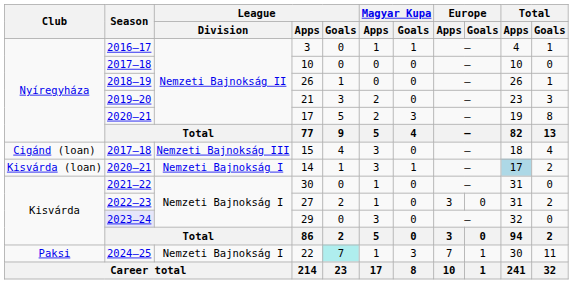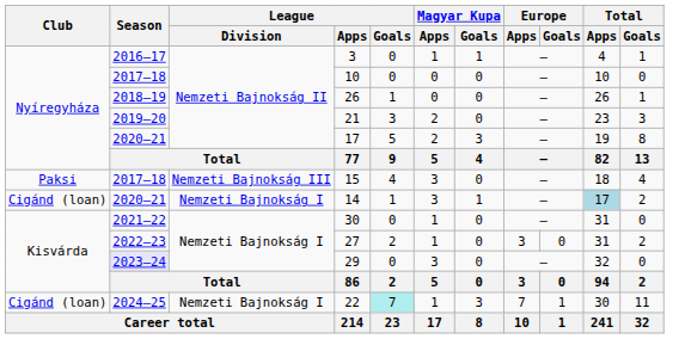 <table class="wikitable" style="text-align:center">
 <tr>
 <th rowspan="2">Club</th>
 <th rowspan="2">Season</th>
 <th colspan="3">League</th>
 <th colspan="2"><a href='#'>Magyar Kupa</a></th>
 <th colspan="2">Europe</th>
 <th colspan="2">Total</th>
 </tr>
 <tr>
 <th>Division</th>
 <th>Apps</th>
 <th>Goals</th>
 <th>Apps</th>
 <th>Goals</th>
 <th>Apps</th>
 <th>Goals</th>
 <th>Apps</th>
 <th>Goals</th>
 </tr>
 <tr>
 <td rowspan="6"><a href='#'>Nyíregyháza</a></td>
 <td><a href='#'>2016–17</a></td>
 <td rowspan="5"><a href='#'>Nemzeti Bajnokság II</a></td>
 <td>3</td>
 <td>0</td>
 <td>1</td>
 <td>1</td>
 <td colspan="2">—</td>
 <td>4</td>
 <td>1</td>
 </tr>
 <tr>
 <td><a href='#'>2017–18</a></td>
 <td>10</td>
 <td>0</td>
 <td>0</td>
 <td>0</td>
 <td colspan="2">—</td>
 <td>10</td>
 <td>0</td>
 </tr>
 <tr>
 <td><a href='#'>2018–19</a></td>
 <td>26</td>
 <td>1</td>
 <td>0</td>
 <td>0</td>
 <td colspan="2">—</td>
 <td>26</td>
 <td>1</td>
 </tr>
 <tr>
 <td><a href='#'>2019–20</a></td>
 <td>21</td>
 <td>3</td>
 <td>2</td>
 <td>0</td>
 <td colspan="2">—</td>
 <td>23</td>
 <td>3</td>
 </tr>
 <tr>
 <td><a href='#'>2020–21</a></td>
 <td>17</td>
 <td>5</td>
 <td>2</td>
 <td>3</td>
 <td colspan="2">—</td>
 <td>19</td>
 <td>8</td>
 </tr>
 <tr>
 <th colspan="2">Total</th>
 <th>77</th>
 <th>9</th>
 <th>5</th>
 <th>4</th>
 <th colspan="2">—</th>
 <th>82</th>
 <th>13</th>
 </tr>
 <tr>
-<td><a href='#'>Cigánd</a> (loan)</td>
+<td><a href='#'>Paksi</a></td>
 <td><a href='#'>2017–18</a></td>
 <td><a href='#'>Nemzeti Bajnokság III</a></td>
 <td>15</td>
 <td>4</td>
 <td>3</td>
 <td>0</td>
 <td colspan="2">—</td>
 <td>18</td>
 <td>4</td>
 </tr>
 <tr>
-<td><a href='#'>Kisvárda</a> (loan)</td>
+<td><a href='#'>Cigánd</a> (loan)</td>
 <td><a href='#'>2020–21</a></td>
 <td><a href='#'>Nemzeti Bajnokság I</a></td>
 <td>14</td>
 <td>1</td>
 <td>3</td>
 <td>1</td>
 <td colspan="2">—</td>
 <td style="background: lightblue;">17</td>
 <td>2</td>
 </tr>
 <tr>
 <td rowspan="4">Kisvárda</td>
 <td><a href='#'>2021–22</a></td>
 <td rowspan="3">Nemzeti Bajnokság I</td>
 <td>30</td>
 <td>0</td>
 <td>1</td>
 <td>0</td>
 <td colspan="2">—</td>
 <td>31</td>
 <td>0</td>
 </tr>
 <tr>
 <td><a href='#'>2022–23</a></td>
 <td>27</td>
 <td>2</td>
 <td>1</td>
 <td>0</td>
 <td>3</td>
 <td>0</td>
 <td>31</td>
 <td>2</td>
 </tr>
 <tr>
 <td style="background: lavender;"><a href='#'>2023–24</a></td>
 <td>29</td>
 <td>0</td>
 <td>3</td>
 <td>0</td>
 <td colspan="2">—</td>
 <td>32</td>
 <td>0</td>
 </tr>
 <tr>
 <th colspan="2">Total</th>
 <th>86</th>
 <th>2</th>
 <th>5</th>
 <th>0</th>
 <th>3</th>
 <th>0</th>
 <th>94</th>
 <th>2</th>
 </tr>
 <tr>
-<td><a href='#'>Paksi</a></td>
+<td><a href='#'>Cigánd</a> (loan)</td>
 <td><a href='#'>2024–25</a></td>
 <td>Nemzeti Bajnokság I</td>
 <td>22</td>
 <td style="background: paleturquoise;">7</td>
 <td>1</td>
 <td>3</td>
 <td>7</td>
 <td>1</td>
 <td>30</td>
 <td>11</td>
 </tr>
 <tr>
 <th colspan="3">Career total</th>
 <th>214</th>
 <th>23</th>
 <th>17</th>
 <th>8</th>
 <th>10</th>
 <th>1</th>
 <th>241</th>
 <th>32</th>
 </tr>
 </table>
